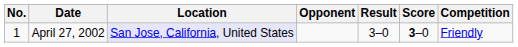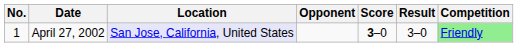 <table class="wikitable plainrowheaders">
 <tr>
 <th>No.</th>
 <th>Date</th>
 <th>Location</th>
 <th>Opponent</th>
+<th>Score</th>
 <th>Result</th>
-<th>Score</th>
 <th>Competition</th>
 </tr>
 <tr>
 <td align="center">1</td>
 <td>April 27, 2002</td>
 <td style="background: lavender;"><a href='#'>San Jose, California</a>, United States</td>
 <td></td>
+<td align="center"><strong>3</strong>–0</td>
 <td align="center">3–0</td>
-<td align="center"><strong>3</strong>–0</td>
-<td><a href='#'>Friendly</a></td>
+<td style="background: lightgreen;"><a href='#'>Friendly</a></td>
 </tr>
 </table>
